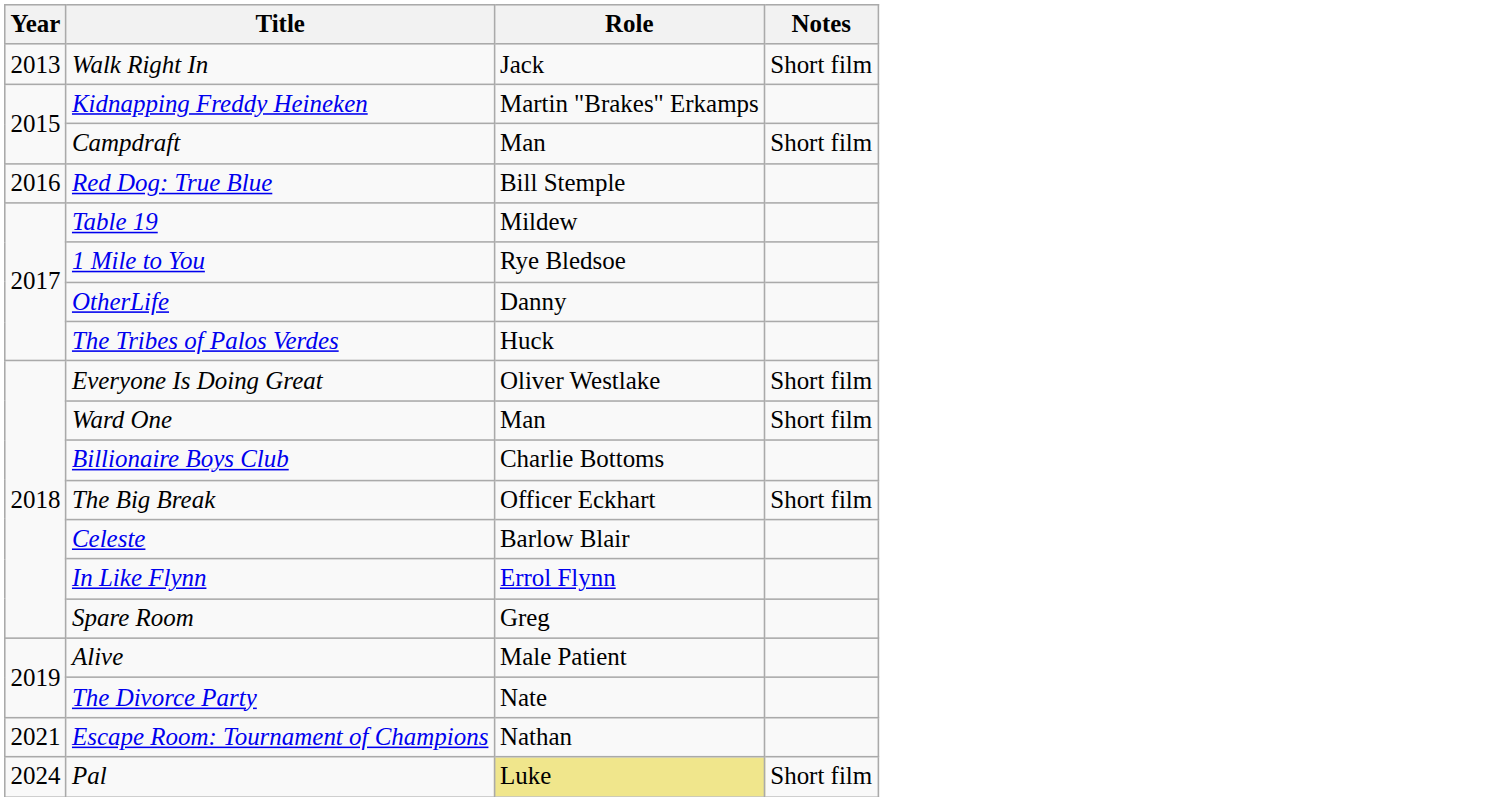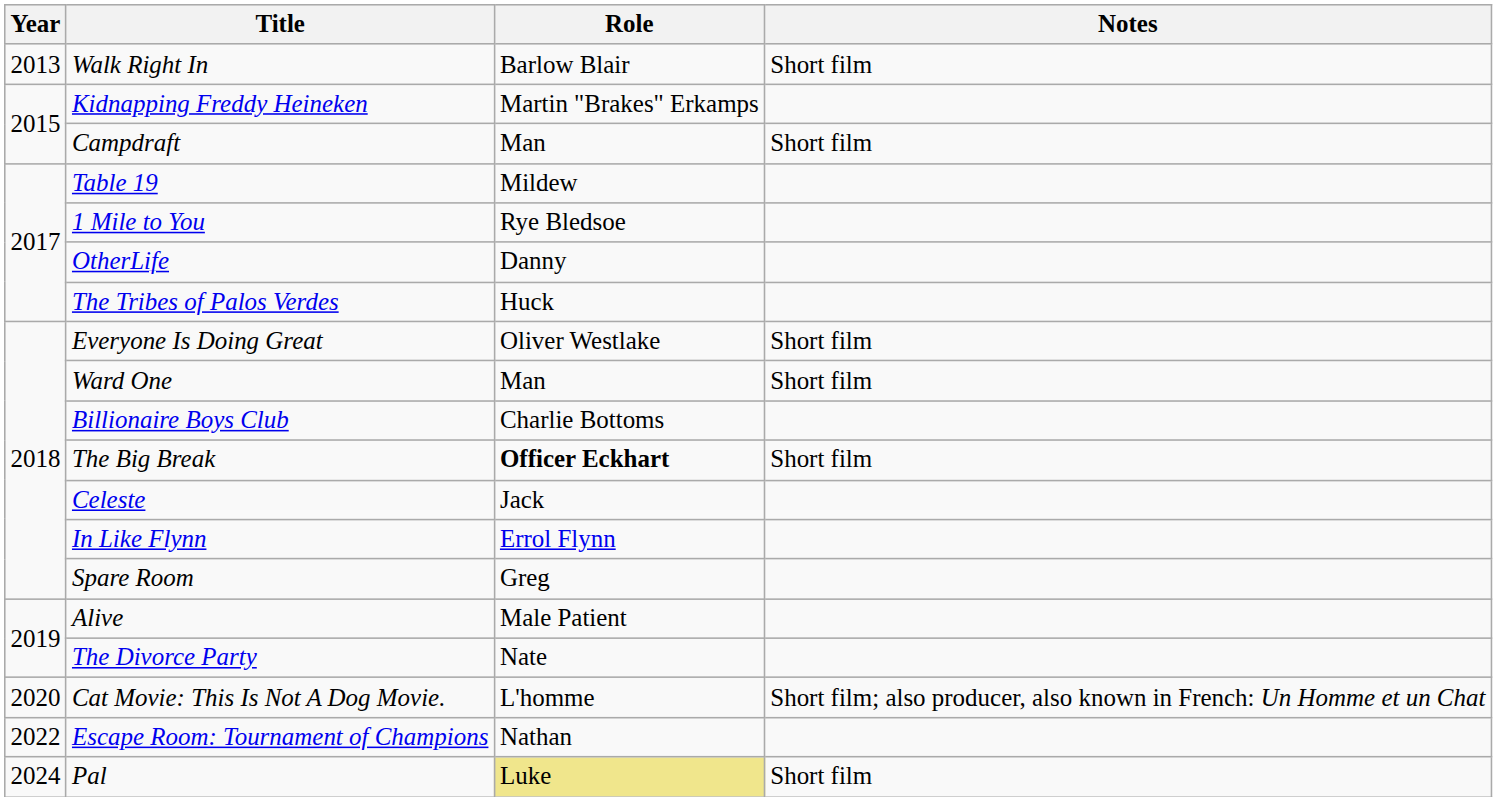 <table class="wikitable sortable">
 <tr>
 <th>Year</th>
 <th>Title</th>
 <th>Role</th>
 <th class="unsortable">Notes</th>
 </tr>
 <tr>
 <td>2013</td>
 <td><em>Walk Right In</em></td>
-<td>Jack</td>
+<td>Barlow Blair</td>
 <td>Short film</td>
 </tr>
 <tr>
 <td rowspan="2">2015</td>
 <td><em><a href='#'>Kidnapping Freddy Heineken</a></em></td>
 <td>Martin "Brakes" Erkamps</td>
 <td></td>
 </tr>
 <tr>
 <td><em>Campdraft</em></td>
 <td>Man</td>
 <td>Short film</td>
-</tr>
-<tr>
-<td>2016</td>
-<td><em><a href='#'>Red Dog: True Blue</a></em></td>
-<td>Bill Stemple</td>
-<td></td>
 </tr>
 <tr>
 <td rowspan="4">2017</td>
 <td><em><a href='#'>Table 19</a></em></td>
 <td>Mildew</td>
 <td></td>
 </tr>
 <tr>
 <td><em><a href='#'>1 Mile to You</a></em></td>
 <td>Rye Bledsoe</td>
 <td></td>
 </tr>
 <tr>
 <td><em><a href='#'>OtherLife</a></em></td>
 <td>Danny</td>
 <td></td>
 </tr>
 <tr>
 <td><em><a href='#'>The Tribes of Palos Verdes</a></em></td>
 <td>Huck</td>
 <td></td>
 </tr>
 <tr>
 <td rowspan="7">2018</td>
 <td><em>Everyone Is Doing Great</em></td>
 <td>Oliver Westlake</td>
 <td>Short film</td>
 </tr>
 <tr>
 <td><em>Ward One</em></td>
 <td>Man</td>
 <td>Short film</td>
 </tr>
 <tr>
 <td><em><a href='#'>Billionaire Boys Club</a></em></td>
 <td>Charlie Bottoms</td>
 <td></td>
 </tr>
 <tr>
 <td><em>The Big Break</em></td>
-<td>Officer Eckhart</td>
+<td><strong>Officer Eckhart</strong></td>
 <td>Short film</td>
 </tr>
 <tr>
 <td><em><a href='#'>Celeste</a></em></td>
-<td>Barlow Blair</td>
+<td>Jack</td>
 <td></td>
 </tr>
 <tr>
 <td><em><a href='#'>In Like Flynn</a></em></td>
 <td><a href='#'>Errol Flynn</a></td>
 <td></td>
 </tr>
 <tr>
 <td><em>Spare Room</em></td>
 <td>Greg</td>
 <td></td>
 </tr>
 <tr>
 <td rowspan="2">2019</td>
 <td><em>Alive</em></td>
 <td>Male Patient</td>
 <td></td>
 </tr>
 <tr>
 <td><em><a href='#'>The Divorce Party</a></em></td>
 <td>Nate</td>
 <td></td>
 </tr>
 <tr>
-<td>2021</td>
+<td>2020</td>
+<td><em>Cat Movie: This Is Not A Dog Movie.</em></td>
+<td>L'homme</td>
+<td>Short film; also producer, also known in French: <em>Un Homme et un Chat</em></td>
+</tr>
+<tr>
+<td>2022</td>
 <td><em><a href='#'>Escape Room: Tournament of Champions</a></em></td>
 <td>Nathan</td>
 <td></td>
 </tr>
 <tr>
 <td>2024</td>
 <td><em>Pal</em></td>
 <td style="background: khaki;">Luke</td>
 <td>Short film</td>
 </tr>
 </table>
